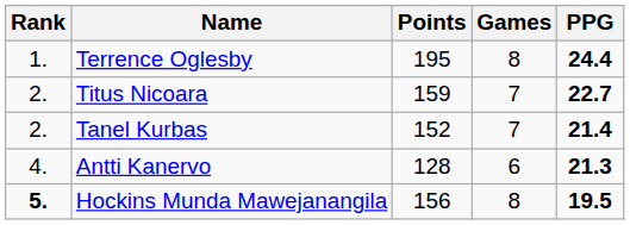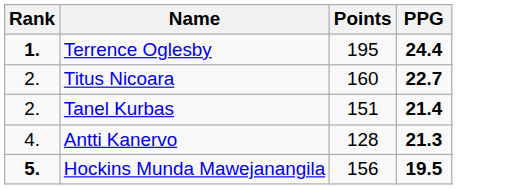 <table class="wikitable" style="text-align: center;">
 <tr>
 <th>Rank</th>
 <th>Name</th>
 <th>Points</th>
-<th>Games</th>
 <th width=40>PPG</th>
 </tr>
 <tr>
-<td>1.</td>
+<td><strong>1.</strong></td>
 <td align="left"> <a href='#'>Terrence Oglesby</a></td>
 <td>195</td>
-<td>8</td>
 <td><strong>24.4</strong></td>
 </tr>
 <tr>
 <td>2.</td>
 <td align="left"> <a href='#'>Titus Nicoara</a></td>
-<td>159</td>
-<td>7</td>
+<td>160</td>
 <td><strong>22.7</strong></td>
 </tr>
 <tr>
 <td>2.</td>
 <td align="left"> <a href='#'>Tanel Kurbas</a></td>
-<td>152</td>
-<td>7</td>
+<td>151</td>
 <td><strong>21.4</strong></td>
 </tr>
 <tr>
 <td>4.</td>
 <td align="left"> <a href='#'>Antti Kanervo</a></td>
 <td>128</td>
-<td>6</td>
 <td><strong>21.3</strong></td>
 </tr>
 <tr>
 <td><strong>5.</strong></td>
 <td align="left"> <a href='#'>Hockins Munda Mawejanangila</a></td>
 <td>156</td>
-<td>8</td>
 <td><strong>19.5</strong></td>
 </tr>
 </table>
